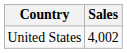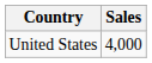 <table class="wikitable">
 <tr>
 <th>Country</th>
 <th>Sales</th>
 </tr>
 <tr>
 <td>United States</td>
-<td style="text-align:center;">4,002</td>
+<td style="text-align:center;">4,000</td>
 </tr>
 </table>
